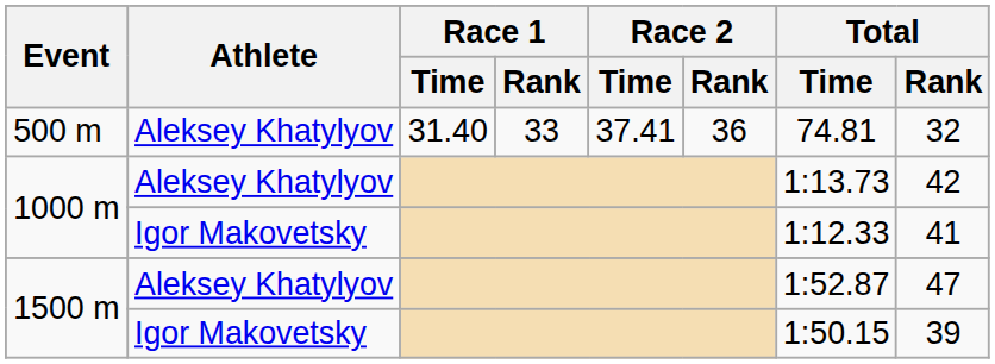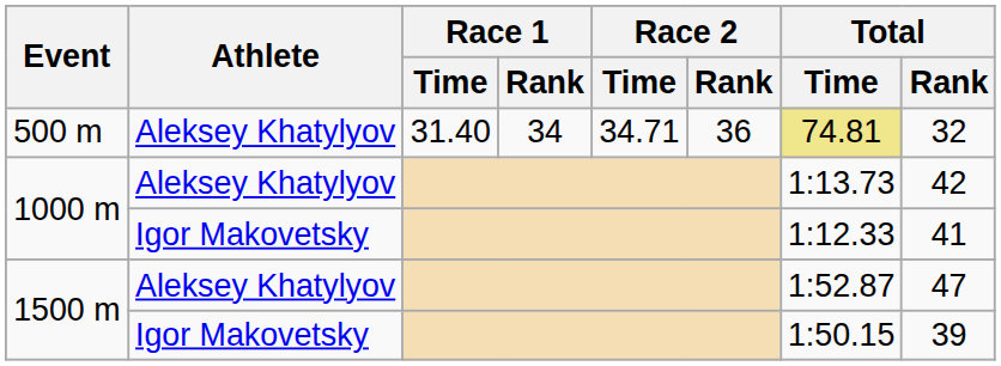 <table class="wikitable" border="1" style="font-size:90%">
 <tr>
 <th rowspan=2>Event</th>
 <th rowspan=2>Athlete</th>
 <th colspan=2>Race 1</th>
 <th colspan=2>Race 2</th>
 <th colspan=2>Total</th>
 </tr>
 <tr>
 <th>Time</th>
 <th>Rank</th>
 <th>Time</th>
 <th>Rank</th>
 <th>Time</th>
 <th>Rank</th>
 </tr>
 <tr>
 <td>500 m</td>
 <td><a href='#'>Aleksey Khatylyov</a></td>
 <td align=center>31.40</td>
-<td align=center>33</td>
-<td align=center>37.41</td>
+<td align=center>34</td>
+<td align=center>34.71</td>
 <td align=center>36</td>
-<td align=center>74.81</td>
+<td align=center style="background: khaki;">74.81</td>
 <td align=center>32</td>
 </tr>
 <tr>
 <td rowspan=2>1000 m</td>
 <td><a href='#'>Aleksey Khatylyov</a></td>
 <td colspan="4" bgcolor="wheat"></td>
 <td align=center>1:13.73</td>
 <td align=center>42</td>
 </tr>
 <tr>
 <td><a href='#'>Igor Makovetsky</a></td>
 <td colspan="4" bgcolor="wheat"></td>
 <td align=center>1:12.33</td>
 <td align=center>41</td>
 </tr>
 <tr>
 <td rowspan=2>1500 m</td>
 <td><a href='#'>Aleksey Khatylyov</a></td>
 <td colspan="4" bgcolor="wheat"></td>
 <td align=center>1:52.87</td>
 <td align=center>47</td>
 </tr>
 <tr>
 <td><a href='#'>Igor Makovetsky</a></td>
 <td colspan="4" bgcolor="wheat"></td>
 <td align=center>1:50.15</td>
 <td align=center>39</td>
 </tr>
 </table>
